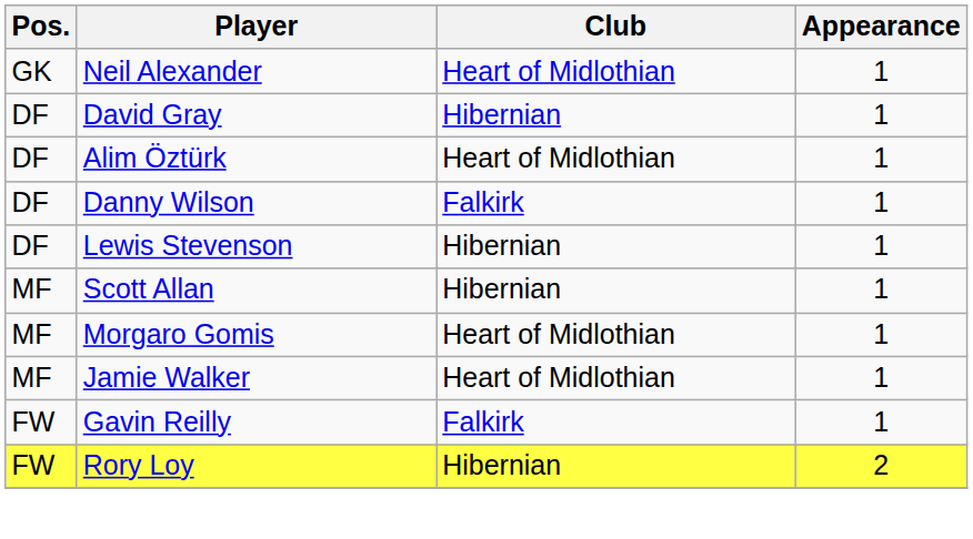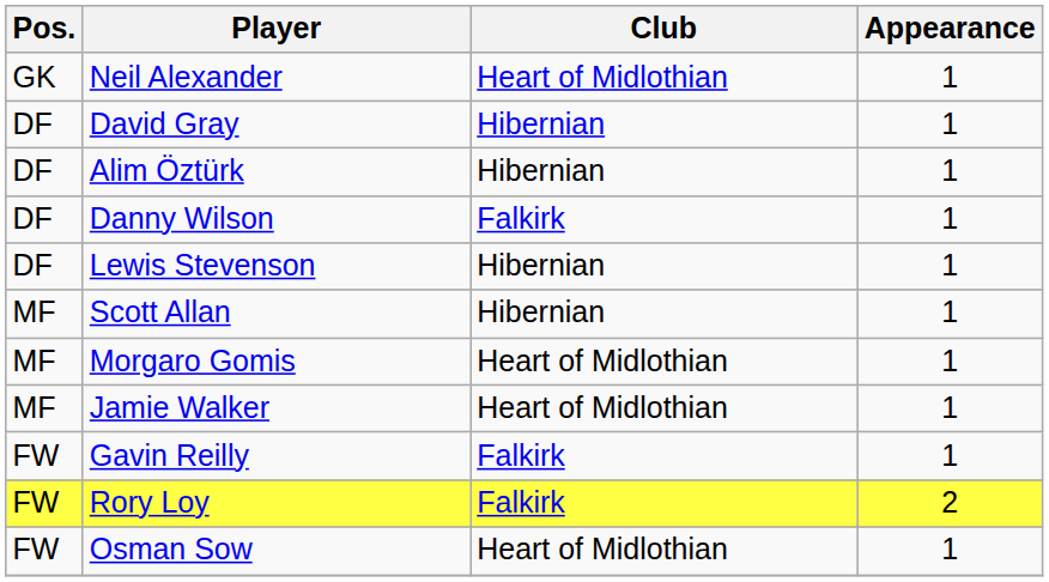 <table class="wikitable">
 <tr>
 <th>Pos.</th>
 <th>Player</th>
 <th>Club</th>
 <th>Appearance</th>
 </tr>
 <tr>
 <td>GK</td>
 <td style="width:200px;"><a href='#'>Neil Alexander</a></td>
 <td style="width:200px;"><a href='#'>Heart of Midlothian</a></td>
 <td align="center">1</td>
 </tr>
 <tr>
 <td>DF</td>
 <td><a href='#'>David Gray</a></td>
 <td><a href='#'>Hibernian</a></td>
 <td align="center">1</td>
 </tr>
 <tr>
 <td>DF</td>
 <td><a href='#'>Alim Öztürk</a></td>
-<td>Heart of Midlothian</td>
+<td>Hibernian</td>
 <td align="center">1</td>
 </tr>
 <tr>
 <td>DF</td>
 <td><a href='#'>Danny Wilson</a></td>
 <td><a href='#'>Falkirk</a></td>
 <td align="center">1</td>
 </tr>
 <tr>
 <td>DF</td>
 <td><a href='#'>Lewis Stevenson</a></td>
 <td>Hibernian</td>
 <td align="center">1</td>
 </tr>
 <tr>
 <td>MF</td>
 <td><a href='#'>Scott Allan</a></td>
 <td>Hibernian</td>
 <td align="center">1</td>
 </tr>
 <tr>
 <td>MF</td>
 <td><a href='#'>Morgaro Gomis</a></td>
 <td>Heart of Midlothian</td>
 <td align="center">1</td>
 </tr>
 <tr>
 <td>MF</td>
 <td><a href='#'>Jamie Walker</a></td>
 <td>Heart of Midlothian</td>
 <td align="center">1</td>
 </tr>
 <tr>
 <td>FW</td>
 <td><a href='#'>Gavin Reilly</a></td>
 <td><a href='#'>Falkirk</a></td>
 <td align="center">1</td>
 </tr>
 <tr style="background:#ffff44;">
 <td>FW</td>
 <td><a href='#'>Rory Loy</a> </td>
-<td>Hibernian</td>
+<td><a href='#'>Falkirk</a></td>
 <td align="center">2</td>
+</tr>
+<tr>
+<td>FW</td>
+<td><a href='#'>Osman Sow</a></td>
+<td>Heart of Midlothian</td>
+<td align="center">1</td>
 </tr>
 <tr>
 </tr>
 </table>
